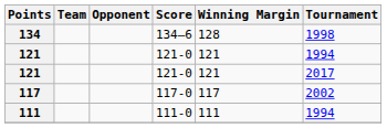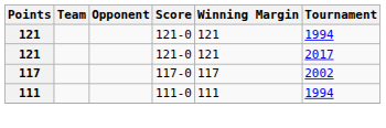 <table class="wikitable">
 <tr>
 <th>Points</th>
 <th>Team</th>
 <th>Opponent</th>
 <th>Score</th>
 <th>Winning Margin</th>
 <th>Tournament</th>
-</tr>
-<tr>
-<th>134</th>
-<td></td>
-<td></td>
-<td>134–6</td>
-<td>128</td>
-<td><a href='#'>1998</a></td>
 </tr>
 <tr>
 <th>121</th>
 <td></td>
 <td></td>
 <td>121-0</td>
 <td>121</td>
 <td><a href='#'>1994</a></td>
 </tr>
 <tr>
 <th>121</th>
 <td></td>
 <td></td>
 <td>121-0</td>
 <td>121</td>
 <td><a href='#'>2017</a></td>
 </tr>
 <tr>
 <th>117</th>
 <td></td>
 <td></td>
 <td>117-0</td>
 <td>117</td>
 <td><a href='#'>2002</a></td>
 </tr>
 <tr>
 <th>111</th>
 <td></td>
 <td></td>
 <td>111-0</td>
 <td>111</td>
 <td><a href='#'>1994</a></td>
 </tr>
 <tr>
 </tr>
 </table>
